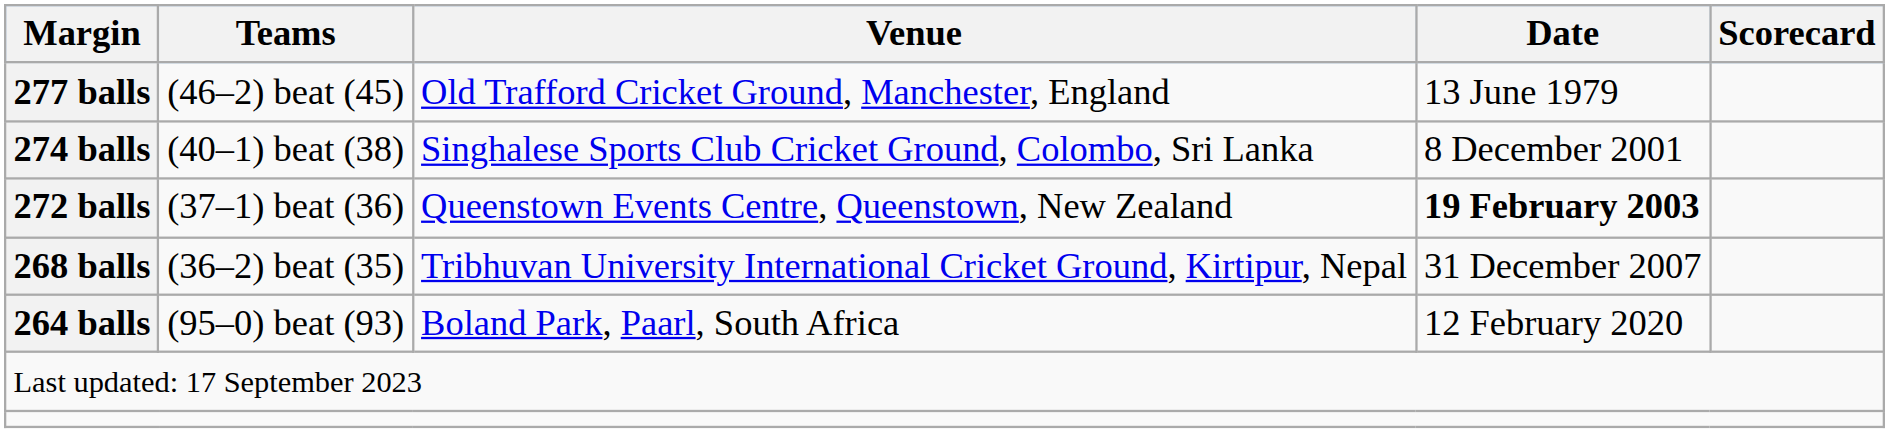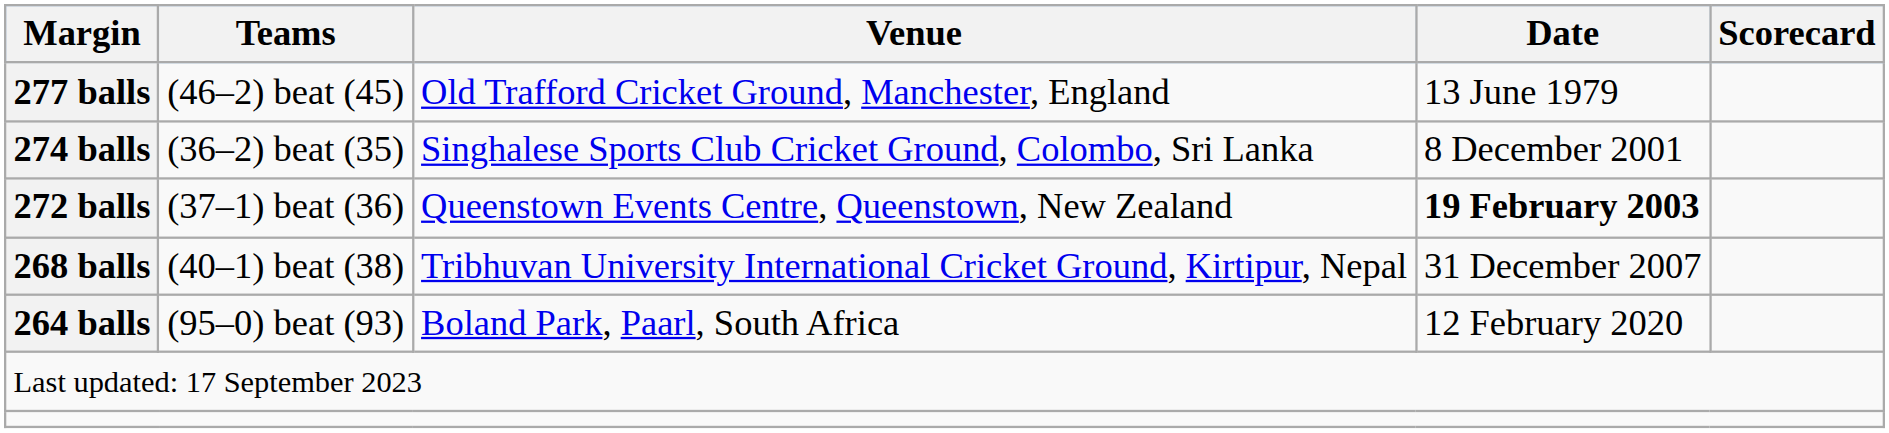 <table class="wikitable plainrowheaders sortable">
 <tr style="background:#9cf;">
 <th>Margin</th>
 <th>Teams</th>
 <th>Venue</th>
 <th>Date</th>
 <th>Scorecard</th>
 </tr>
 <tr>
 <th>277 balls</th>
 <td> (46–2) beat  (45)</td>
 <td><a href='#'>Old Trafford Cricket Ground</a>, <a href='#'>Manchester</a>, England</td>
 <td>13 June 1979</td>
 <td></td>
 </tr>
 <tr>
 <th>274 balls</th>
-<td> (40–1) beat  (38)</td>
+<td> (36–2) beat  (35)</td>
 <td><a href='#'>Singhalese Sports Club Cricket Ground</a>, <a href='#'>Colombo</a>, Sri Lanka</td>
 <td>8 December 2001</td>
 <td></td>
 </tr>
 <tr>
 <th>272 balls</th>
 <td> (37–1) beat  (36)</td>
 <td><a href='#'>Queenstown Events Centre</a>, <a href='#'>Queenstown</a>, New Zealand</td>
 <td><strong>19 February 2003</strong></td>
 <td></td>
 </tr>
 <tr>
 <th>268 balls</th>
-<td> (36–2) beat  (35)</td>
+<td> (40–1) beat  (38)</td>
 <td><a href='#'>Tribhuvan University International Cricket Ground</a>, <a href='#'>Kirtipur</a>, Nepal</td>
 <td>31 December 2007</td>
 <td></td>
 </tr>
 <tr>
 <th>264 balls</th>
 <td> (95–0) beat  (93)</td>
 <td><a href='#'>Boland Park</a>, <a href='#'>Paarl</a>, South Africa</td>
 <td>12 February 2020</td>
 <td></td>
 </tr>
 <tr class="sortbottom">
 <td colspan=5><small>Last updated: 17 September 2023</small><br></td>
 </tr>
 <tr>
 <td colspan=5></td>
 </tr>
 </table>
